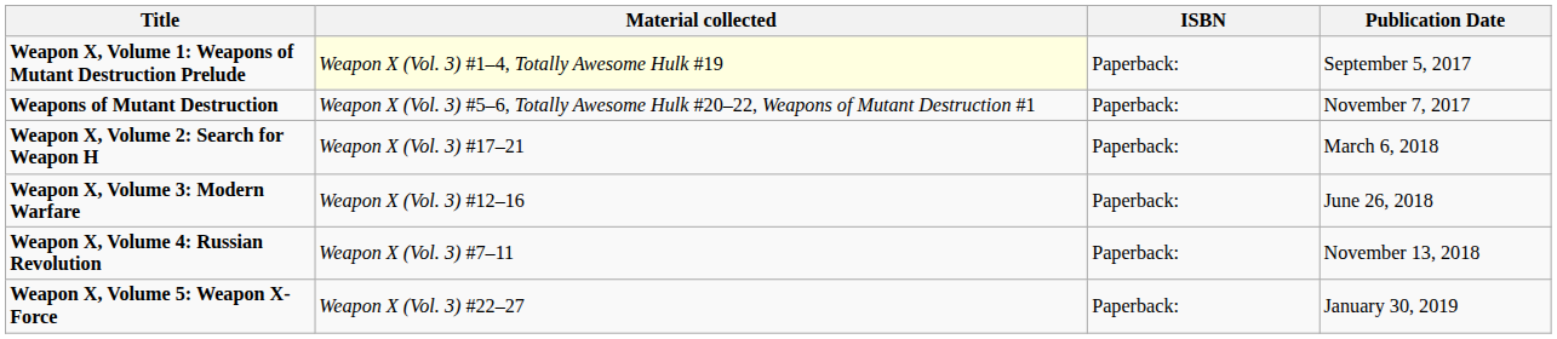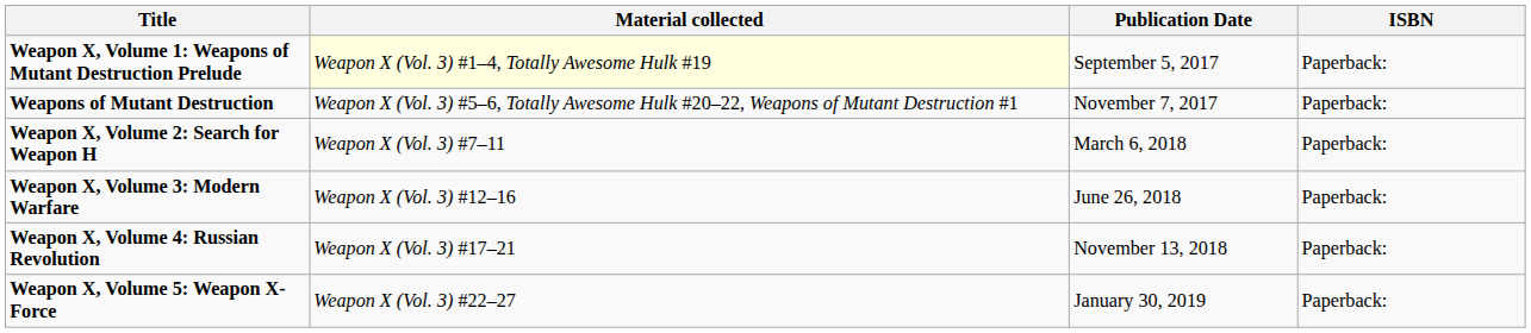 <table class="wikitable" style="text-align:left;" width="100%">
 <tr>
 <th width=20%>Title</th>
 <th width=50%>Material collected</th>
+<th width=15%>Publication Date</th>
 <th width=15%>ISBN</th>
-<th width=15%>Publication Date</th>
 </tr>
 <tr>
 <td><strong>Weapon X, Volume 1: Weapons of Mutant Destruction Prelude </strong></td>
 <td style="background: lightyellow;"><em>Weapon X (Vol. 3)</em> #1–4, <em>Totally Awesome Hulk</em> #19</td>
+<td>September 5, 2017</td>
 <td>Paperback: </td>
-<td>September 5, 2017</td>
 </tr>
 <tr>
 <td><strong>Weapons of Mutant Destruction</strong></td>
 <td><em>Weapon X (Vol. 3)</em> #5–6, <em>Totally Awesome Hulk</em> #20–22, <em>Weapons of Mutant Destruction</em> #1</td>
+<td>November 7, 2017</td>
 <td>Paperback: </td>
-<td>November 7, 2017</td>
 </tr>
 <tr>
 <td><strong>Weapon X, Volume 2: Search for Weapon H</strong></td>
-<td><em>Weapon X (Vol. 3)</em> #17–21</td>
+<td><em>Weapon X (Vol. 3)</em> #7–11</td>
+<td>March 6, 2018</td>
 <td>Paperback: </td>
-<td>March 6, 2018</td>
 </tr>
 <tr>
 <td><strong>Weapon X, Volume 3: Modern Warfare</strong></td>
 <td><em>Weapon X (Vol. 3)</em> #12–16</td>
+<td>June 26, 2018</td>
 <td>Paperback: </td>
-<td>June 26, 2018</td>
 </tr>
 <tr>
 <td><strong>Weapon X, Volume 4: Russian Revolution</strong></td>
-<td><em>Weapon X (Vol. 3)</em> #7–11</td>
+<td><em>Weapon X (Vol. 3)</em> #17–21</td>
+<td>November 13, 2018</td>
 <td>Paperback: </td>
-<td>November 13, 2018</td>
 </tr>
 <tr>
 <td><strong>Weapon X, Volume 5: Weapon X-Force</strong></td>
 <td><em>Weapon X (Vol. 3)</em> #22–27</td>
+<td>January 30, 2019</td>
 <td>Paperback: </td>
-<td>January 30, 2019</td>
 </tr>
 </table>
